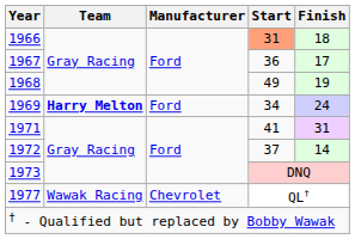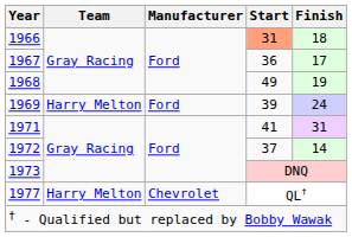 <table class="wikitable" style="font-size: 90%;">
 <tr>
 <th>Year</th>
 <th>Team</th>
 <th>Manufacturer</th>
 <th>Start</th>
 <th>Finish</th>
 </tr>
 <tr>
 <td><a href='#'>1966</a></td>
 <td rowspan=3><a href='#'>Gray Racing</a></td>
 <td rowspan=3><a href='#'>Ford</a></td>
 <td align=center style="background: lightsalmon;">31</td>
 <td align=center style="background:#DFFFDF;">18</td>
 </tr>
 <tr>
 <td><a href='#'>1967</a></td>
 <td align=center>36</td>
 <td align=center style="background:#DFFFDF;">17</td>
 </tr>
 <tr>
 <td><a href='#'>1968</a></td>
 <td align=center>49</td>
 <td align=center style="background:#DFFFDF;">19</td>
 </tr>
 <tr>
 <td><a href='#'>1969</a></td>
-<td><strong><a href='#'>Harry Melton</a></strong></td>
+<td><a href='#'>Harry Melton</a></td>
 <td><a href='#'>Ford</a></td>
-<td align=center>34</td>
+<td align=center>39</td>
 <td align=center style="background:#CFCFFF;">24</td>
 </tr>
 <tr>
 <td><a href='#'>1971</a></td>
 <td rowspan=3><a href='#'>Gray Racing</a></td>
 <td rowspan=3><a href='#'>Ford</a></td>
 <td align=center>41</td>
 <td align=center  style="background:#EFCFFF;">31</td>
 </tr>
 <tr>
 <td><a href='#'>1972</a></td>
 <td align=center>37</td>
 <td align=center style="background:#DFFFDF;">14</td>
 </tr>
 <tr>
 <td><a href='#'>1973</a></td>
 <td align=center colspan=2 style="background:#FFCFCF;">DNQ</td>
 </tr>
 <tr>
 <td><a href='#'>1977</a></td>
-<td><a href='#'>Wawak Racing</a></td>
+<td><a href='#'>Harry Melton</a></td>
 <td><a href='#'>Chevrolet</a></td>
 <td colspan=2 align=center style="background:#FFFFFF;">QL<small><sup>†</sup></small></td>
 </tr>
 <tr>
 <td colspan=5><sup>†</sup> - Qualified but replaced by <a href='#'>Bobby Wawak</a></td>
 </tr>
 </table>
